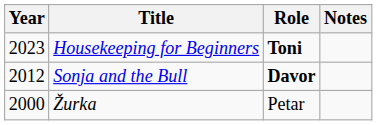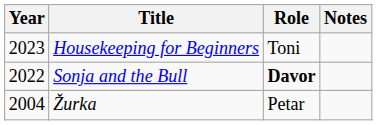 <table class="wikitable sortable">
 <tr>
 <th>Year</th>
 <th>Title</th>
 <th>Role</th>
 <th class="unsortable">Notes</th>
 </tr>
 <tr>
 <td>2023</td>
 <td><em><a href='#'>Housekeeping for Beginners</a></em></td>
-<td><strong>Toni</strong></td>
+<td>Toni</td>
 </tr>
 <tr>
-<td>2012</td>
+<td>2022</td>
 <td><em><a href='#'>Sonja and the Bull</a></em></td>
 <td><strong>Davor</strong></td>
 <td></td>
 </tr>
 <tr>
-<td>2000</td>
+<td>2004</td>
 <td><em>Žurka</em></td>
 <td>Petar</td>
 <td></td>
 </tr>
 </table>
